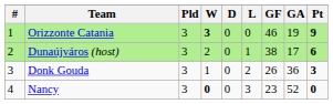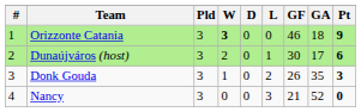 <table class=wikitable>
 <tr align=center>
 </tr>
 <tr>
 <th width=20>#</th>
 <th width=200>Team</th>
 <th width=20>Pld</th>
 <th width=20>W</th>
 <th width=20>D</th>
 <th width=20>L</th>
 <th width=20>GF</th>
 <th width=20>GA</th>
 <th width=20>Pt</th>
 </tr>
 <tr bgcolor=B0EE90>
 <td>1</td>
 <td align="left"> <a href='#'>Orizzonte Catania</a></td>
 <td>3</td>
 <td><strong>3</strong></td>
 <td>0</td>
 <td>0</td>
 <td>46</td>
-<td>19</td>
+<td>18</td>
 <td><strong>9</strong></td>
 </tr>
 <tr bgcolor=B0EE90>
 <td>2</td>
 <td align="left"> <a href='#'>Dunaújváros</a> <em>(host)</em></td>
 <td>3</td>
 <td>2</td>
 <td>0</td>
 <td>1</td>
-<td>38</td>
+<td>30</td>
 <td>17</td>
 <td><strong>6</strong></td>
 </tr>
 <tr bgcolor=>
 <td>3</td>
 <td align="left"> <a href='#'>Donk Gouda</a></td>
 <td>3</td>
 <td>1</td>
 <td>0</td>
 <td>2</td>
 <td>26</td>
-<td>36</td>
+<td>35</td>
 <td><strong>3</strong></td>
 </tr>
 <tr bgcolor=>
 <td>4</td>
 <td align="left"> <a href='#'>Nancy</a></td>
 <td>3</td>
-<td><strong>0</strong></td>
+<td>0</td>
 <td>0</td>
 <td>3</td>
-<td>23</td>
+<td>21</td>
 <td>52</td>
 <td><strong>0</strong></td>
 </tr>
 </table>
